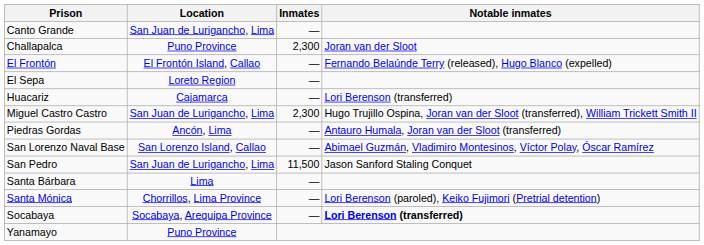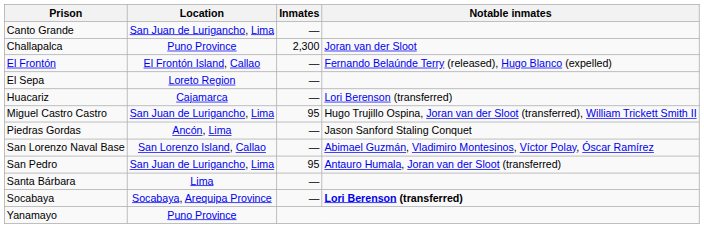 <table class="wikitable sortable"  style="font-size:90%">
 <tr>
 <th>Prison</th>
 <th>Location</th>
 <th>Inmates</th>
 <th>Notable inmates</th>
 </tr>
 <tr>
 <td>Canto Grande</td>
 <td align="center"><a href='#'>San Juan de Lurigancho</a>, <a href='#'>Lima</a></td>
 <td align="right">—</td>
 <td></td>
 </tr>
 <tr>
 <td>Challapalca</td>
 <td align="center"><a href='#'>Puno Province</a></td>
 <td align="right">2,300</td>
 <td><a href='#'>Joran van der Sloot</a></td>
 </tr>
 <tr>
 <td><a href='#'>El Frontón</a></td>
 <td align="center"><a href='#'>El Frontón Island</a>, <a href='#'>Callao</a></td>
 <td align="right">—</td>
 <td><a href='#'>Fernando Belaúnde Terry</a> (released), <a href='#'>Hugo Blanco</a> (expelled)</td>
 </tr>
 <tr>
 <td>El Sepa</td>
 <td align="center"><a href='#'>Loreto Region</a></td>
 <td align="right">—</td>
 <td></td>
 </tr>
 <tr>
 <td>Huacariz</td>
 <td align="center"><a href='#'>Cajamarca</a></td>
 <td align="right">—</td>
 <td><a href='#'>Lori Berenson</a> (transferred)</td>
 </tr>
 <tr>
 <td>Miguel Castro Castro</td>
 <td align="center"><a href='#'>San Juan de Lurigancho</a>, <a href='#'>Lima</a></td>
-<td align="right">2,300</td>
+<td align="right">95</td>
 <td>Hugo Trujillo Ospina, <a href='#'>Joran van der Sloot</a> (transferred), <a href='#'>William Trickett Smith II</a></td>
 </tr>
 <tr>
 <td>Piedras Gordas</td>
 <td align="center"><a href='#'>Ancón</a>, <a href='#'>Lima</a></td>
 <td align="right">—</td>
-<td><a href='#'>Antauro Humala</a>, <a href='#'>Joran van der Sloot</a> (transferred)</td>
+<td>Jason Sanford Staling Conquet</td>
 </tr>
 <tr>
 <td>San Lorenzo Naval Base</td>
 <td align="center"><a href='#'>San Lorenzo Island</a>, <a href='#'>Callao</a></td>
 <td align="right">—</td>
 <td><a href='#'>Abimael Guzmán</a>, <a href='#'>Vladimiro Montesinos</a>, <a href='#'>Víctor Polay</a>, <a href='#'>Óscar Ramírez</a></td>
 </tr>
 <tr>
 <td>San Pedro</td>
 <td align="center"><a href='#'>San Juan de Lurigancho</a>, <a href='#'>Lima</a></td>
-<td align="right">11,500</td>
-<td>Jason Sanford Staling Conquet</td>
+<td align="right">95</td>
+<td><a href='#'>Antauro Humala</a>, <a href='#'>Joran van der Sloot</a> (transferred)</td>
 </tr>
 <tr>
 <td>Santa Bárbara</td>
 <td align="center"><a href='#'>Lima</a></td>
 <td align="right">—</td>
 <td></td>
-</tr>
-<tr>
-<td><a href='#'>Santa Mónica</a></td>
-<td align="center"><a href='#'>Chorrillos</a>, <a href='#'>Lima Province</a></td>
-<td align="right">—</td>
-<td><a href='#'>Lori Berenson</a> (paroled), <a href='#'>Keiko Fujimori</a> (<a href='#'>Pretrial detention</a>)</td>
 </tr>
 <tr>
 <td>Socabaya</td>
 <td align="center"><a href='#'>Socabaya</a>, <a href='#'>Arequipa Province</a></td>
 <td align="right">—</td>
 <td><strong><a href='#'>Lori Berenson</a> (transferred)</strong></td>
 </tr>
 <tr>
 <td>Yanamayo</td>
 <td align="center"><a href='#'>Puno Province</a></td>
 </tr>
 </table>
